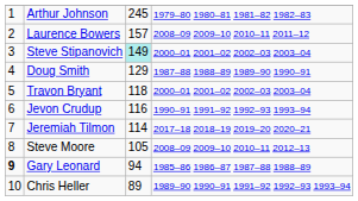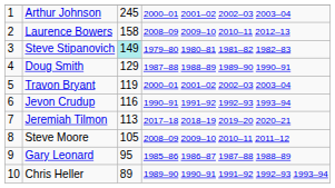 <table class="wikitable">
 <tr>
 </tr>
 <tr>
 <td>1</td>
 <td><a href='#'>Arthur Johnson</a></td>
 <td>245</td>
-<td style="font-size:80%;"><a href='#'>1979–80</a> <a href='#'>1980–81</a> <a href='#'>1981–82</a> <a href='#'>1982–83</a></td>
+<td style="font-size:80%;"><a href='#'>2000–01</a> <a href='#'>2001–02</a> <a href='#'>2002–03</a> <a href='#'>2003–04</a></td>
 </tr>
 <tr>
 <td>2</td>
 <td><a href='#'>Laurence Bowers</a></td>
-<td>157</td>
-<td style="font-size:80%;"><a href='#'>2008–09</a> <a href='#'>2009–10</a> <a href='#'>2010–11</a> <a href='#'>2011–12</a></td>
+<td>158</td>
+<td style="font-size:80%;"><a href='#'>2008–09</a> <a href='#'>2009–10</a> <a href='#'>2010–11</a> <a href='#'>2012–13</a></td>
 </tr>
 <tr>
 <td>3</td>
 <td><a href='#'>Steve Stipanovich</a></td>
 <td style="background: paleturquoise;">149</td>
-<td style="font-size:80%;"><a href='#'>2000–01</a> <a href='#'>2001–02</a> <a href='#'>2002–03</a> <a href='#'>2003–04</a></td>
+<td style="font-size:80%;"><a href='#'>1979–80</a> <a href='#'>1980–81</a> <a href='#'>1981–82</a> <a href='#'>1982–83</a></td>
 </tr>
 <tr>
 <td>4</td>
 <td><a href='#'>Doug Smith</a></td>
 <td>129</td>
 <td style="font-size:80%;"><a href='#'>1987–88</a> <a href='#'>1988–89</a> <a href='#'>1989–90</a> <a href='#'>1990–91</a></td>
 </tr>
 <tr>
 <td>5</td>
 <td><a href='#'>Travon Bryant</a></td>
-<td>118</td>
+<td>119</td>
 <td style="font-size:80%;"><a href='#'>2000–01</a> <a href='#'>2001–02</a> <a href='#'>2002–03</a> <a href='#'>2003–04</a></td>
 </tr>
 <tr>
 <td>6</td>
 <td><a href='#'>Jevon Crudup</a></td>
 <td>116</td>
 <td style="font-size:80%;"><a href='#'>1990–91</a> <a href='#'>1991–92</a> <a href='#'>1992–93</a> <a href='#'>1993–94</a></td>
 </tr>
 <tr>
 <td>7</td>
 <td><a href='#'>Jeremiah Tilmon</a></td>
-<td>114</td>
+<td>113</td>
 <td style="font-size:80%;"><a href='#'>2017–18</a> <a href='#'>2018–19</a> <a href='#'>2019–20</a> <a href='#'>2020–21</a></td>
 </tr>
 <tr>
 <td>8</td>
 <td>Steve Moore</td>
 <td>105</td>
-<td style="font-size:80%;"><a href='#'>2008–09</a> <a href='#'>2009–10</a> <a href='#'>2010–11</a> <a href='#'>2012–13</a></td>
+<td style="font-size:80%;"><a href='#'>2008–09</a> <a href='#'>2009–10</a> <a href='#'>2010–11</a> <a href='#'>2011–12</a></td>
 </tr>
 <tr>
-<td><strong>9</strong></td>
+<td>9</td>
 <td><a href='#'>Gary Leonard</a></td>
-<td>94</td>
+<td>95</td>
 <td style="font-size:80%;"><a href='#'>1985–86</a> <a href='#'>1986–87</a> <a href='#'>1987–88</a> <a href='#'>1988–89</a></td>
 </tr>
 <tr>
 <td>10</td>
 <td>Chris Heller</td>
 <td>89</td>
 <td style="font-size:80%;"><a href='#'>1989–90</a> <a href='#'>1990–91</a> <a href='#'>1991–92</a> <a href='#'>1992–93</a> <a href='#'>1993–94</a></td>
 </tr>
 </table>
